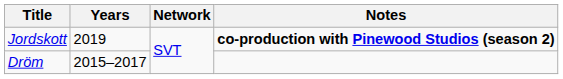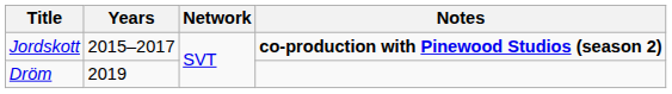 <table class="wikitable sortable">
 <tr>
 <th>Title</th>
 <th>Years</th>
 <th>Network</th>
 <th>Notes</th>
 </tr>
 <tr>
 <td><em><a href='#'>Jordskott</a></em></td>
-<td>2019</td>
+<td>2015–2017</td>
 <td rowspan="2"><a href='#'>SVT</a></td>
 <td><strong>co-production with <a href='#'>Pinewood Studios</a> (season 2)</strong></td>
 </tr>
 <tr>
 <td><em><a href='#'>Dröm</a></em></td>
-<td>2015–2017</td>
+<td>2019</td>
 <td></td>
 </tr>
 </table>
